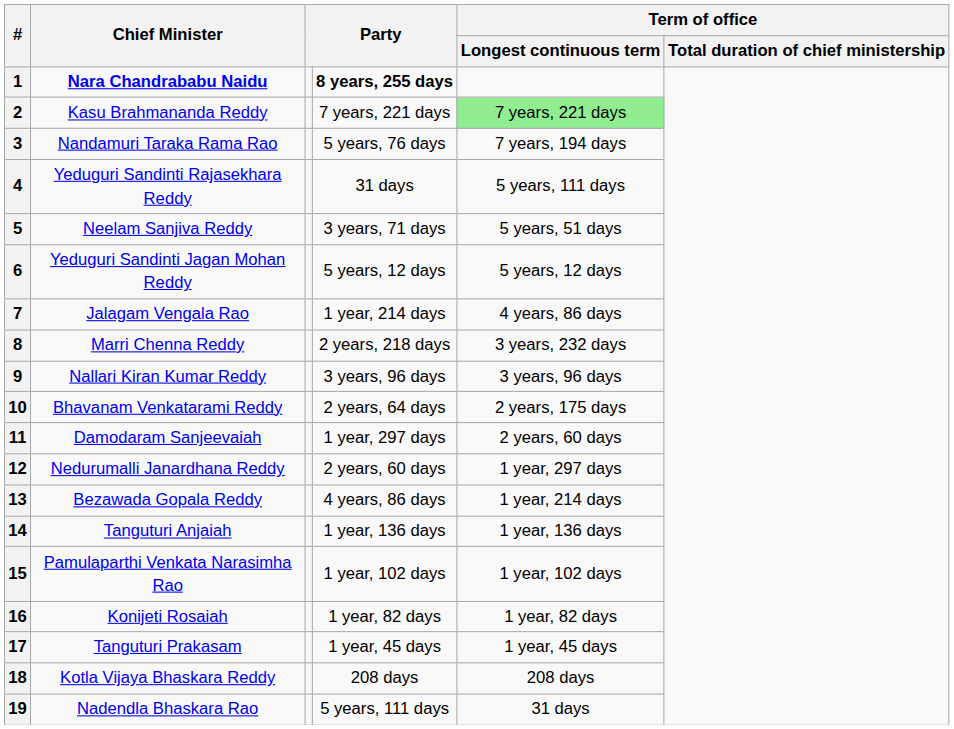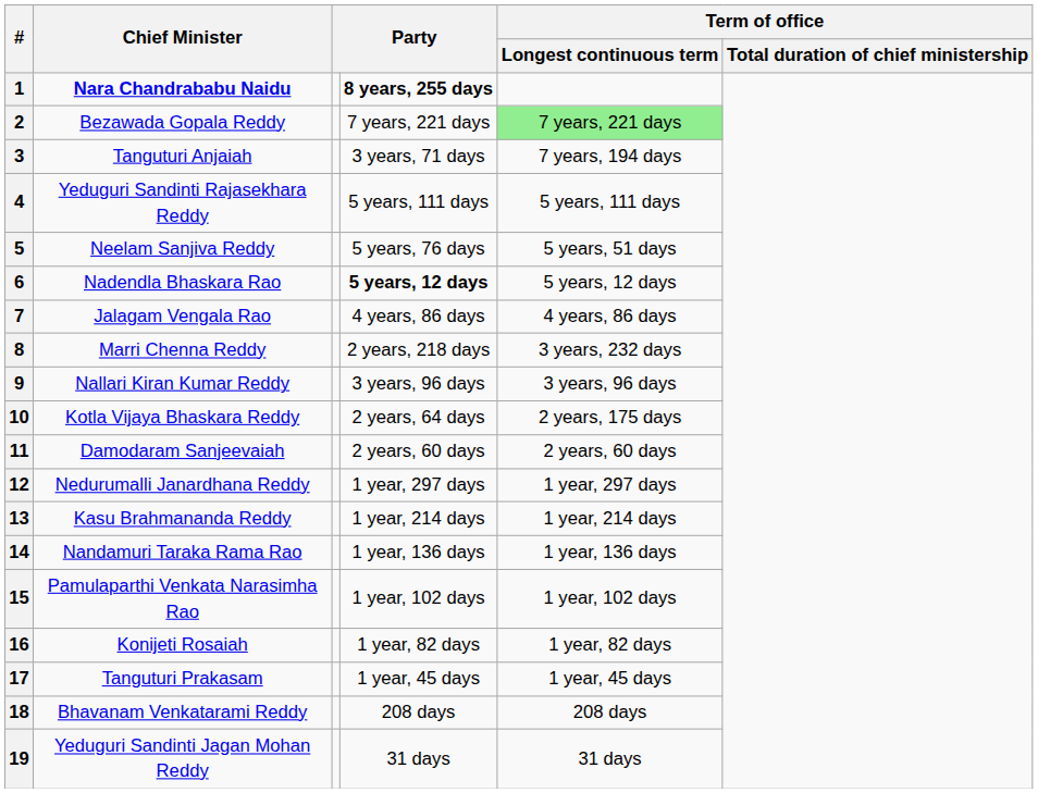 <table class="wikitable sortable" style="line-height:1.4em; text-align:center">
 <tr>
 <th data-sort-type=number rowspan = "2">#</th>
 <th rowspan="2" style="width:16em">Chief Minister</th>
 <th rowspan="2" colspan=2 style="width:8em">Party</th>
 <th colspan="2">Term of office</th>
 </tr>
 <tr>
 <th>Longest continuous term</th>
 <th>Total duration of chief ministership</th>
 </tr>
 <tr>
 <th data-sort-value="1">1</th>
 <td><strong><a href='#'>Nara Chandrababu Naidu</a></strong></td>
 <td></td>
 <td><strong>8 years, 255 days</strong></td>
 <td><strong></strong></td>
 </tr>
 <tr>
 <th data-sort-value="2">2</th>
-<td><a href='#'>Kasu Brahmananda Reddy</a></td>
+<td><a href='#'>Bezawada Gopala Reddy</a></td>
 <td></td>
 <td>7 years, 221 days</td>
 <td style="background: lightgreen;">7 years, 221 days</td>
 </tr>
 <tr>
 <th data-sort-value="3">3</th>
-<td><a href='#'>Nandamuri Taraka Rama Rao</a></td>
+<td><a href='#'>Tanguturi Anjaiah</a></td>
 <td></td>
-<td>5 years, 76 days</td>
+<td>3 years, 71 days</td>
 <td>7 years, 194 days</td>
 </tr>
 <tr>
 <th data-sort-value="4">4</th>
 <td><a href='#'>Yeduguri Sandinti Rajasekhara Reddy</a></td>
 <td></td>
-<td>31 days</td>
+<td>5 years, 111 days</td>
 <td>5 years, 111 days</td>
 </tr>
 <tr>
 <th data-sort-value="5">5</th>
 <td><a href='#'>Neelam Sanjiva Reddy</a></td>
 <td></td>
-<td>3 years, 71 days</td>
+<td>5 years, 76 days</td>
 <td>5 years, 51 days</td>
 </tr>
 <tr>
 <th data-sort-value="8">6</th>
-<td><a href='#'>Yeduguri Sandinti Jagan Mohan Reddy</a></td>
+<td><a href='#'>Nadendla Bhaskara Rao</a></td>
 <td></td>
-<td>5 years, 12 days</td>
+<td><strong>5 years, 12 days</strong></td>
 <td>5 years, 12 days</td>
 </tr>
 <tr>
 <th data-sort-value="6">7</th>
 <td><a href='#'>Jalagam Vengala Rao</a></td>
 <td></td>
-<td>1 year, 214 days</td>
+<td>4 years, 86 days</td>
 <td>4 years, 86 days</td>
 </tr>
 <tr>
 <th data-sort-value="7">8</th>
 <td><a href='#'>Marri Chenna Reddy</a></td>
 <td></td>
 <td>2 years, 218 days</td>
 <td>3 years, 232 days</td>
 </tr>
 <tr>
 <th data-sort-value="9">9</th>
 <td><a href='#'>Nallari Kiran Kumar Reddy</a></td>
 <td></td>
 <td>3 years, 96 days</td>
 <td>3 years, 96 days</td>
 </tr>
 <tr>
 <th data-sort-value="10">10</th>
-<td><a href='#'>Bhavanam Venkatarami Reddy</a></td>
+<td><a href='#'>Kotla Vijaya Bhaskara Reddy</a></td>
 <td></td>
 <td>2 years, 64 days</td>
 <td>2 years, 175 days</td>
 </tr>
 <tr>
 <th data-sort-value="11">11</th>
 <td><a href='#'>Damodaram Sanjeevaiah</a></td>
 <td></td>
-<td>1 year, 297 days</td>
+<td>2 years, 60 days</td>
 <td>2 years, 60 days</td>
 </tr>
 <tr>
 <th data-sort-value="12">12</th>
 <td><a href='#'>Nedurumalli Janardhana Reddy</a></td>
 <td></td>
-<td>2 years, 60 days</td>
+<td>1 year, 297 days</td>
 <td>1 year, 297 days</td>
 </tr>
 <tr>
 <th data-sort-value="13">13</th>
-<td><a href='#'>Bezawada Gopala Reddy</a></td>
+<td><a href='#'>Kasu Brahmananda Reddy</a></td>
 <td></td>
-<td>4 years, 86 days</td>
+<td>1 year, 214 days</td>
 <td>1 year, 214 days</td>
 </tr>
 <tr>
 <th data-sort-value="14">14</th>
-<td><a href='#'>Tanguturi Anjaiah</a></td>
+<td><a href='#'>Nandamuri Taraka Rama Rao</a></td>
 <td></td>
 <td>1 year, 136 days</td>
 <td>1 year, 136 days</td>
 </tr>
 <tr>
 <th data-sort-value="15">15</th>
 <td><a href='#'>Pamulaparthi Venkata Narasimha Rao</a></td>
 <td></td>
 <td>1 year, 102 days</td>
 <td>1 year, 102 days</td>
 </tr>
 <tr>
 <th data-sort-value="16">16</th>
 <td><a href='#'>Konijeti Rosaiah</a></td>
 <td></td>
 <td>1 year, 82 days</td>
 <td>1 year, 82 days</td>
 </tr>
 <tr>
 <th data-sort-value="17">17</th>
 <td><a href='#'>Tanguturi Prakasam</a></td>
 <td></td>
 <td>1 year, 45 days</td>
 <td>1 year, 45 days</td>
 </tr>
 <tr>
 <th data-sort-value="18">18</th>
-<td><a href='#'>Kotla Vijaya Bhaskara Reddy</a></td>
+<td><a href='#'>Bhavanam Venkatarami Reddy</a></td>
 <td></td>
 <td>208 days</td>
 <td>208 days</td>
 </tr>
 <tr>
 <th data-sort-value="19">19</th>
-<td><a href='#'>Nadendla Bhaskara Rao</a></td>
+<td><a href='#'>Yeduguri Sandinti Jagan Mohan Reddy</a></td>
 <td></td>
-<td>5 years, 111 days</td>
+<td>31 days</td>
 <td>31 days</td>
 </tr>
 </table>
